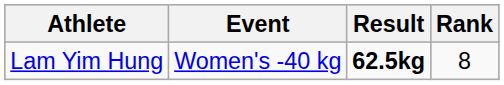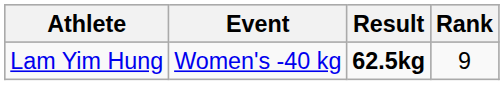 <table class="wikitable" style="font-size:90%">
 <tr>
 <th>Athlete</th>
 <th>Event</th>
 <th>Result</th>
 <th>Rank</th>
 </tr>
 <tr>
 <td><a href='#'>Lam Yim Hung</a></td>
 <td><a href='#'>Women's -40 kg</a></td>
 <td align="center"><strong>62.5kg</strong></td>
-<td align="center">8</td>
+<td align="center">9</td>
 </tr>
 </table>
